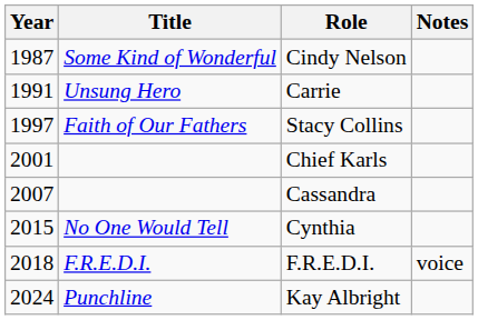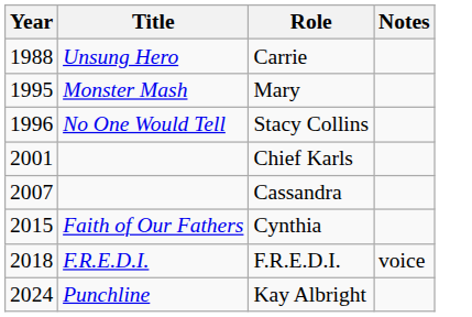 <table class="wikitable sortable">
 <tr>
 <th>Year</th>
 <th>Title</th>
 <th>Role</th>
 <th class="unsortable">Notes</th>
 </tr>
 <tr>
-<td>1987</td>
-<td><em><a href='#'>Some Kind of Wonderful</a></em></td>
-<td>Cindy Nelson</td>
-<td></td>
-</tr>
-<tr>
-<td>1991</td>
+<td>1988</td>
 <td><em><a href='#'>Unsung Hero</a></em></td>
 <td>Carrie</td>
 <td></td>
 </tr>
 <tr>
-<td>1997</td>
-<td><em><a href='#'>Faith of Our Fathers</a></em></td>
+<td>1995</td>
+<td><em><a href='#'>Monster Mash</a></em></td>
+<td>Mary</td>
+<td></td>
+</tr>
+<tr>
+<td>1996</td>
+<td><em><a href='#'>No One Would Tell</a></em></td>
 <td>Stacy Collins</td>
 <td></td>
 </tr>
 <tr>
 <td>2001</td>
 <td><em></em></td>
 <td>Chief Karls</td>
 <td></td>
 </tr>
 <tr>
 <td>2007</td>
 <td><em></em></td>
 <td>Cassandra</td>
 <td></td>
 </tr>
 <tr>
 <td>2015</td>
-<td><em><a href='#'>No One Would Tell</a></em></td>
+<td><em><a href='#'>Faith of Our Fathers</a></em></td>
 <td>Cynthia</td>
 <td></td>
 </tr>
 <tr>
 <td>2018</td>
 <td><em><a href='#'>F.R.E.D.I.</a></em></td>
 <td>F.R.E.D.I.</td>
 <td>voice</td>
 </tr>
 <tr>
 <td>2024</td>
 <td><em><a href='#'>Punchline</a></em></td>
 <td>Kay Albright</td>
 <td></td>
 </tr>
 </table>
